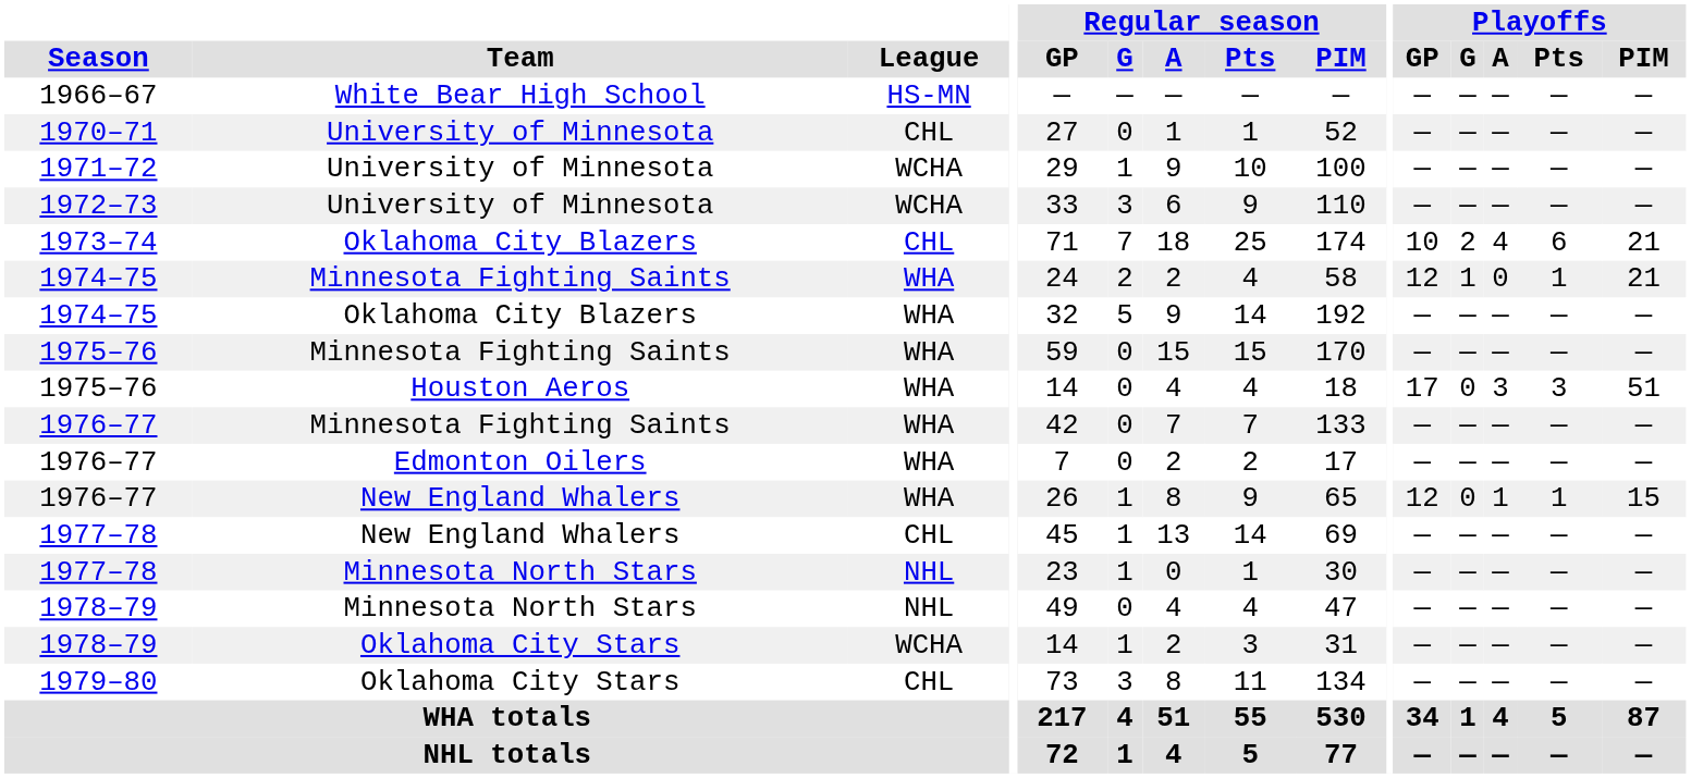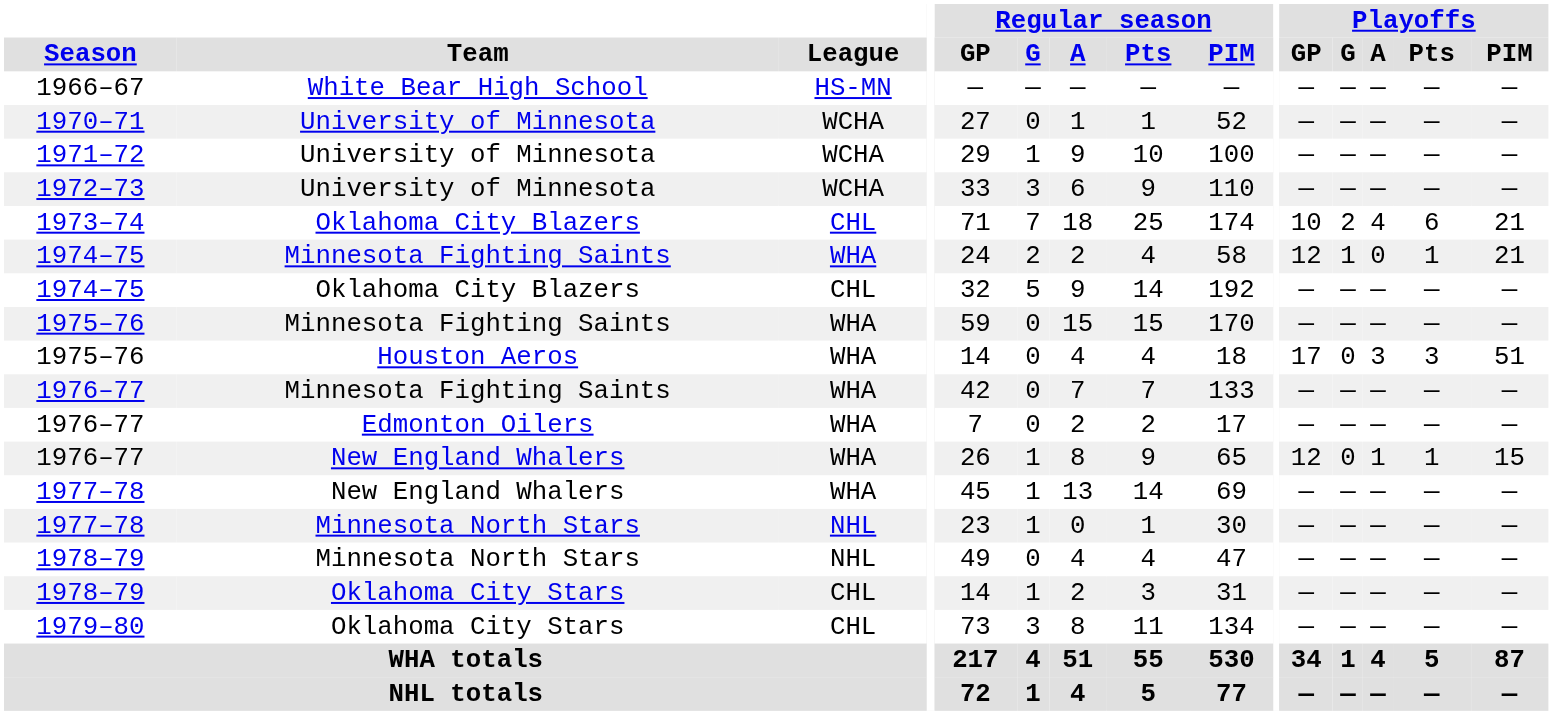 <table border="0" cellpadding="1" cellspacing="0" style="text-align:center; width:60em">
 <tr bgcolor="#e0e0e0">
 <th colspan="3" bgcolor="#ffffff"></th>
 <th rowspan="100" bgcolor="#ffffff"></th>
 <th colspan="5"><a href='#'>Regular season</a></th>
 <th rowspan="100" bgcolor="#ffffff"></th>
 <th colspan="5"><a href='#'>Playoffs</a></th>
 </tr>
 <tr bgcolor="#e0e0e0">
 <th><a href='#'>Season</a></th>
 <th>Team</th>
 <th>League</th>
 <th>GP</th>
 <th><a href='#'>G</a></th>
 <th><a href='#'>A</a></th>
 <th><a href='#'>Pts</a></th>
 <th><a href='#'>PIM</a></th>
 <th>GP</th>
 <th>G</th>
 <th>A</th>
 <th>Pts</th>
 <th>PIM</th>
 </tr>
 <tr>
 <td>1966–67</td>
 <td><a href='#'>White Bear High School</a></td>
 <td><a href='#'>HS-MN</a></td>
 <td>—</td>
 <td>—</td>
 <td>—</td>
 <td>—</td>
 <td>—</td>
 <td>—</td>
 <td>—</td>
 <td>—</td>
 <td>—</td>
 <td>—</td>
 </tr>
 <tr bgcolor="#f0f0f0">
 <td><a href='#'>1970–71</a></td>
 <td><a href='#'>University of Minnesota</a></td>
-<td>CHL</td>
+<td>WCHA</td>
 <td>27</td>
 <td>0</td>
 <td>1</td>
 <td>1</td>
 <td>52</td>
 <td>—</td>
 <td>—</td>
 <td>—</td>
 <td>—</td>
 <td>—</td>
 </tr>
 <tr>
 <td><a href='#'>1971–72</a></td>
 <td>University of Minnesota</td>
 <td>WCHA</td>
 <td>29</td>
 <td>1</td>
 <td>9</td>
 <td>10</td>
 <td>100</td>
 <td>—</td>
 <td>—</td>
 <td>—</td>
 <td>—</td>
 <td>—</td>
 </tr>
 <tr bgcolor="#f0f0f0">
 <td><a href='#'>1972–73</a></td>
 <td>University of Minnesota</td>
 <td>WCHA</td>
 <td>33</td>
 <td>3</td>
 <td>6</td>
 <td>9</td>
 <td>110</td>
 <td>—</td>
 <td>—</td>
 <td>—</td>
 <td>—</td>
 <td>—</td>
 </tr>
 <tr>
 <td><a href='#'>1973–74</a></td>
 <td><a href='#'>Oklahoma City Blazers</a></td>
 <td><a href='#'>CHL</a></td>
 <td>71</td>
 <td>7</td>
 <td>18</td>
 <td>25</td>
 <td>174</td>
 <td>10</td>
 <td>2</td>
 <td>4</td>
 <td>6</td>
 <td>21</td>
 </tr>
 <tr bgcolor="#f0f0f0">
 <td><a href='#'>1974–75</a></td>
 <td><a href='#'>Minnesota Fighting Saints</a></td>
 <td><a href='#'>WHA</a></td>
 <td>24</td>
 <td>2</td>
 <td>2</td>
 <td>4</td>
 <td>58</td>
 <td>12</td>
 <td>1</td>
 <td>0</td>
 <td>1</td>
 <td>21</td>
 </tr>
 <tr>
 <td><a href='#'>1974–75</a></td>
 <td>Oklahoma City Blazers</td>
-<td>WHA</td>
+<td>CHL</td>
 <td>32</td>
 <td>5</td>
 <td>9</td>
 <td>14</td>
 <td>192</td>
 <td>—</td>
 <td>—</td>
 <td>—</td>
 <td>—</td>
 <td>—</td>
 </tr>
 <tr bgcolor="#f0f0f0">
 <td><a href='#'>1975–76</a></td>
 <td>Minnesota Fighting Saints</td>
 <td>WHA</td>
 <td>59</td>
 <td>0</td>
 <td>15</td>
 <td>15</td>
 <td>170</td>
 <td>—</td>
 <td>—</td>
 <td>—</td>
 <td>—</td>
 <td>—</td>
 </tr>
 <tr>
 <td>1975–76</td>
 <td><a href='#'>Houston Aeros</a></td>
 <td>WHA</td>
 <td>14</td>
 <td>0</td>
 <td>4</td>
 <td>4</td>
 <td>18</td>
 <td>17</td>
 <td>0</td>
 <td>3</td>
 <td>3</td>
 <td>51</td>
 </tr>
 <tr bgcolor="#f0f0f0">
 <td><a href='#'>1976–77</a></td>
 <td>Minnesota Fighting Saints</td>
 <td>WHA</td>
 <td>42</td>
 <td>0</td>
 <td>7</td>
 <td>7</td>
 <td>133</td>
 <td>—</td>
 <td>—</td>
 <td>—</td>
 <td>—</td>
 <td>—</td>
 </tr>
 <tr>
 <td>1976–77</td>
 <td><a href='#'>Edmonton Oilers</a></td>
 <td>WHA</td>
 <td>7</td>
 <td>0</td>
 <td>2</td>
 <td>2</td>
 <td>17</td>
 <td>—</td>
 <td>—</td>
 <td>—</td>
 <td>—</td>
 <td>—</td>
 </tr>
 <tr bgcolor="#f0f0f0">
 <td>1976–77</td>
 <td><a href='#'>New England Whalers</a></td>
 <td>WHA</td>
 <td>26</td>
 <td>1</td>
 <td>8</td>
 <td>9</td>
 <td>65</td>
 <td>12</td>
 <td>0</td>
 <td>1</td>
 <td>1</td>
 <td>15</td>
 </tr>
 <tr>
 <td><a href='#'>1977–78</a></td>
 <td>New England Whalers</td>
-<td>CHL</td>
+<td>WHA</td>
 <td>45</td>
 <td>1</td>
 <td>13</td>
 <td>14</td>
 <td>69</td>
 <td>—</td>
 <td>—</td>
 <td>—</td>
 <td>—</td>
 <td>—</td>
 </tr>
 <tr bgcolor="#f0f0f0">
 <td><a href='#'>1977–78</a></td>
 <td><a href='#'>Minnesota North Stars</a></td>
 <td><a href='#'>NHL</a></td>
 <td>23</td>
 <td>1</td>
 <td>0</td>
 <td>1</td>
 <td>30</td>
 <td>—</td>
 <td>—</td>
 <td>—</td>
 <td>—</td>
 <td>—</td>
 </tr>
 <tr>
 <td><a href='#'>1978–79</a></td>
 <td>Minnesota North Stars</td>
 <td>NHL</td>
 <td>49</td>
 <td>0</td>
 <td>4</td>
 <td>4</td>
 <td>47</td>
 <td>—</td>
 <td>—</td>
 <td>—</td>
 <td>—</td>
 <td>—</td>
 </tr>
 <tr bgcolor="#f0f0f0">
 <td><a href='#'>1978–79</a></td>
 <td><a href='#'>Oklahoma City Stars</a></td>
-<td>WCHA</td>
+<td>CHL</td>
 <td>14</td>
 <td>1</td>
 <td>2</td>
 <td>3</td>
 <td>31</td>
 <td>—</td>
 <td>—</td>
 <td>—</td>
 <td>—</td>
 <td>—</td>
 </tr>
 <tr>
 <td><a href='#'>1979–80</a></td>
 <td>Oklahoma City Stars</td>
 <td>CHL</td>
 <td>73</td>
 <td>3</td>
 <td>8</td>
 <td>11</td>
 <td>134</td>
 <td>—</td>
 <td>—</td>
 <td>—</td>
 <td>—</td>
 <td>—</td>
 </tr>
 <tr bgcolor="#e0e0e0">
 <th colspan="3">WHA totals</th>
 <th>217</th>
 <th>4</th>
 <th>51</th>
 <th>55</th>
 <th>530</th>
 <th>34</th>
 <th>1</th>
 <th>4</th>
 <th>5</th>
 <th>87</th>
 </tr>
 <tr bgcolor="#e0e0e0">
 <th colspan="3">NHL totals</th>
 <th>72</th>
 <th>1</th>
 <th>4</th>
 <th>5</th>
 <th>77</th>
 <th>—</th>
 <th>—</th>
 <th>—</th>
 <th>—</th>
 <th>—</th>
 </tr>
 </table>
